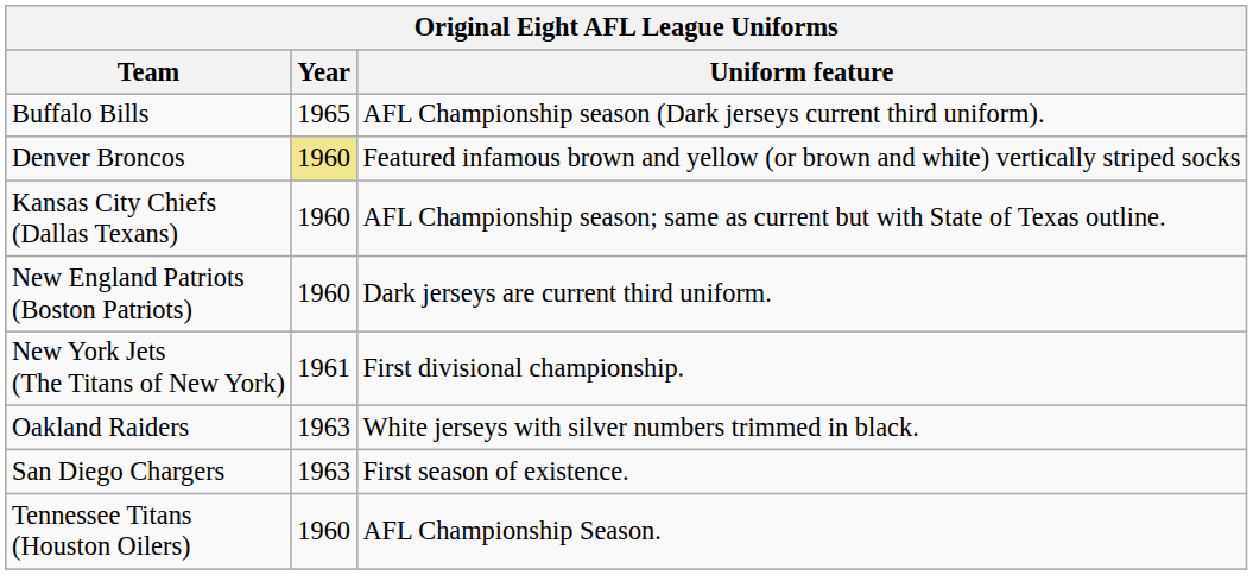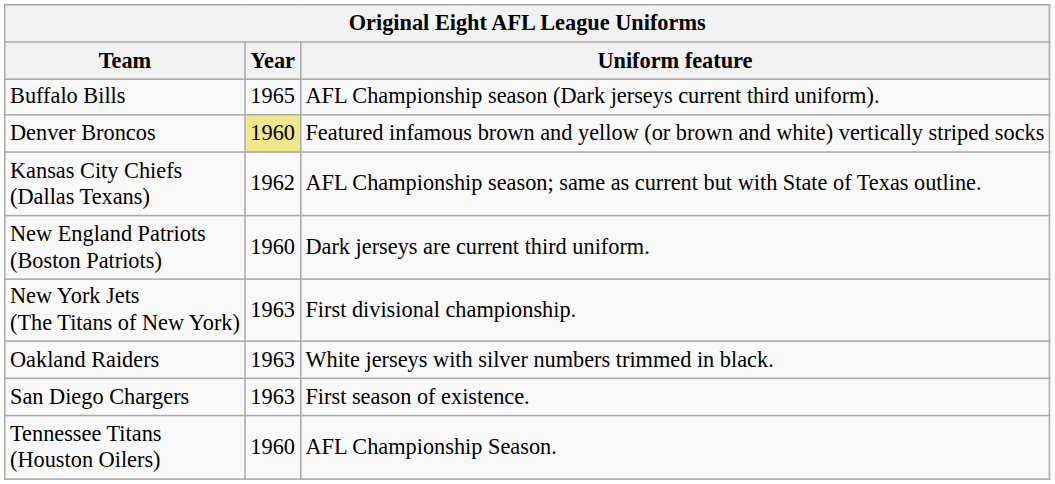 <table class="wikitable" style="font-size:90%;">
 <tr>
 <th colspan="9">Original Eight AFL League Uniforms</th>
 </tr>
 <tr>
 <th>Team</th>
 <th>Year</th>
 <th>Uniform feature</th>
 </tr>
 <tr>
 <td>Buffalo Bills</td>
 <td>1965</td>
 <td>AFL Championship season (Dark jerseys current third uniform).</td>
 </tr>
 <tr>
 <td>Denver Broncos</td>
 <td style="background: khaki;">1960</td>
 <td>Featured infamous brown and yellow (or brown and white) vertically striped socks</td>
 </tr>
 <tr>
 <td>Kansas City Chiefs<br>(Dallas Texans)</td>
-<td>1960</td>
+<td>1962</td>
 <td>AFL Championship season; same as current but with State of Texas outline.</td>
 </tr>
 <tr>
 <td>New England Patriots<br>(Boston Patriots)</td>
 <td>1960</td>
 <td>Dark jerseys are current third uniform.</td>
 </tr>
 <tr>
 <td>New York Jets<br>(The Titans of New York)</td>
-<td>1961</td>
+<td>1963</td>
 <td>First divisional championship.</td>
 </tr>
 <tr>
 <td>Oakland Raiders</td>
 <td>1963</td>
 <td>White jerseys with silver numbers trimmed in black.</td>
 </tr>
 <tr>
 <td>San Diego Chargers</td>
 <td>1963</td>
 <td>First season of existence.</td>
 </tr>
 <tr>
 <td>Tennessee Titans<br>(Houston Oilers)</td>
 <td>1960</td>
 <td>AFL Championship Season.</td>
 </tr>
 </table>
